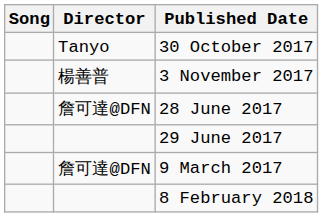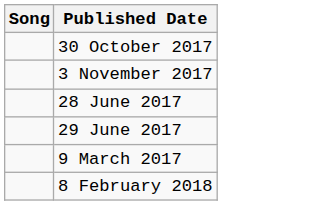 <table class="wikitable">
 <tr>
 <th>Song</th>
-<th>Director</th>
 <th>Published Date</th>
 </tr>
 <tr>
 <td></td>
-<td>Tanyo</td>
 <td>30 October 2017</td>
 </tr>
 <tr>
 <td></td>
-<td>楊善普</td>
 <td>3 November 2017</td>
 </tr>
 <tr>
 <td></td>
-<td>詹可達@DFN</td>
 <td>28 June 2017</td>
 </tr>
 <tr>
-<td></td>
 <td></td>
 <td>29 June 2017</td>
 </tr>
 <tr>
 <td></td>
-<td>詹可達@DFN</td>
 <td>9 March 2017</td>
 </tr>
 <tr>
 <td></td>
-<td></td>
 <td>8 February 2018</td>
 </tr>
 </table>
